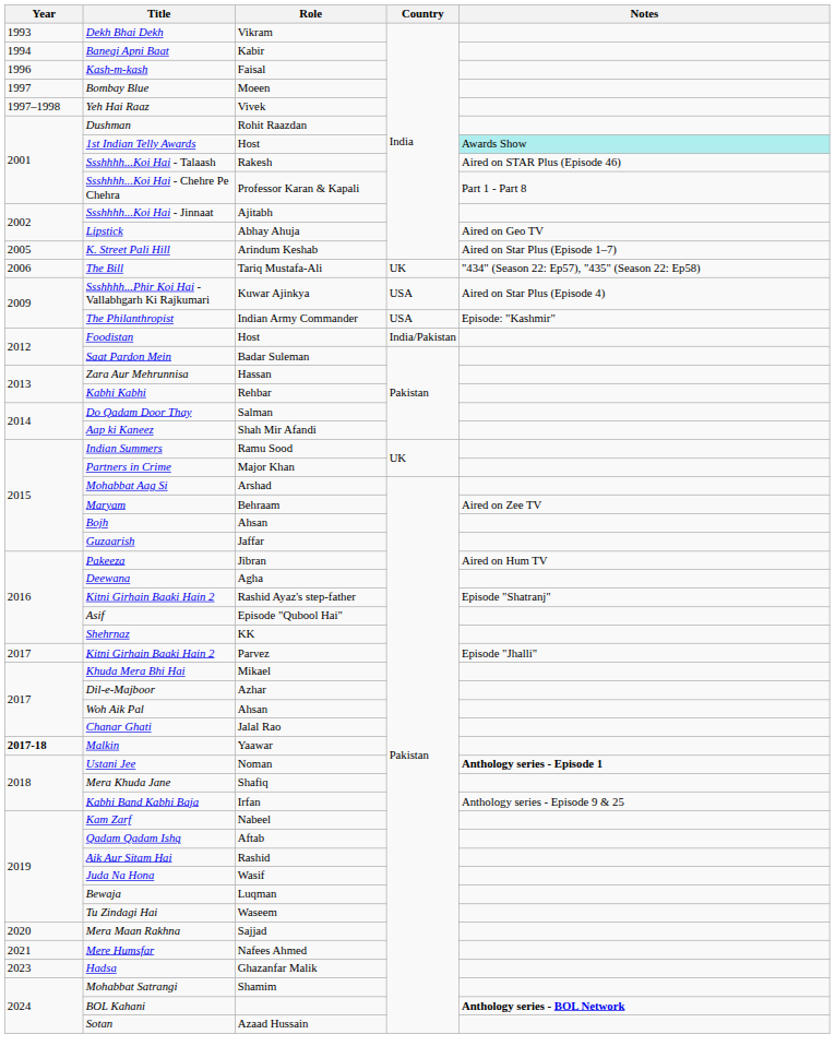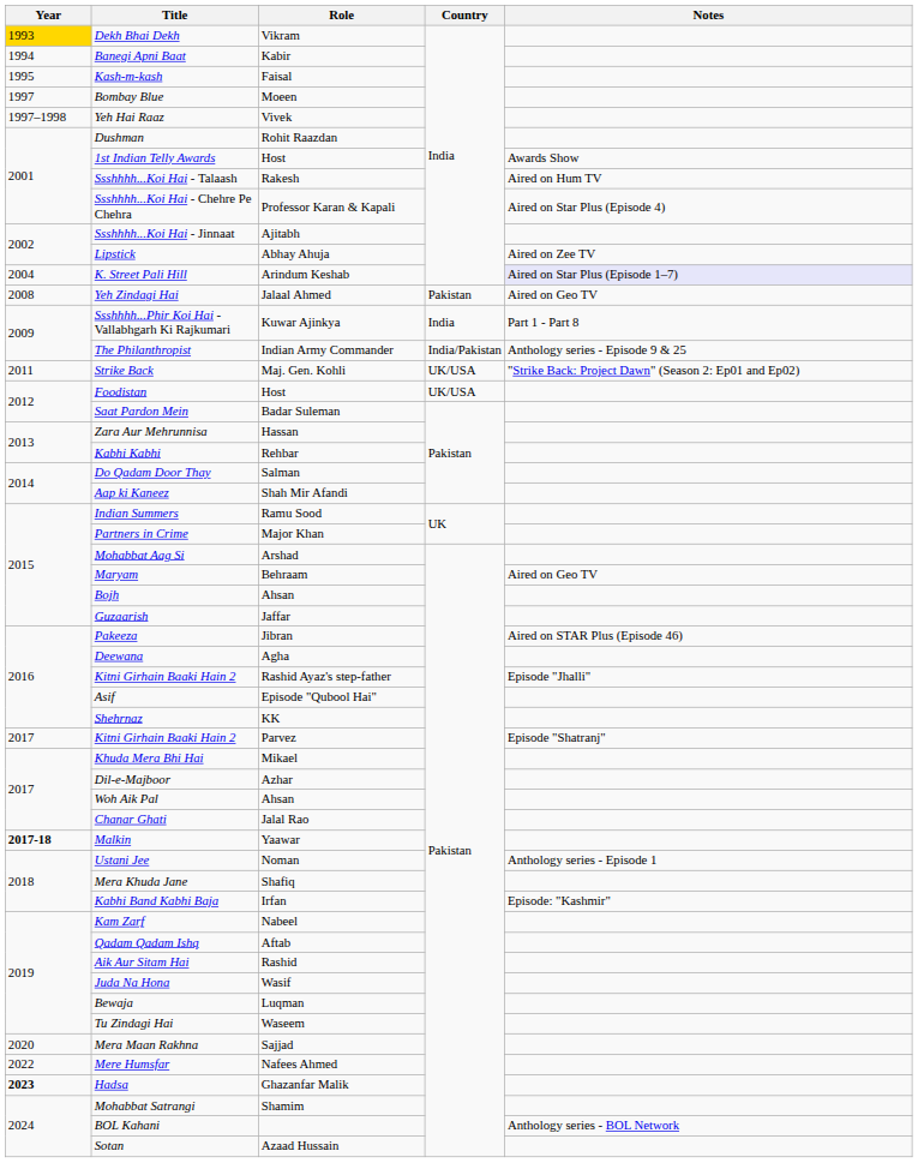 <table class="wikitable sortable">
 <tr>
 <th style="width:100px;">Year</th>
 <th style="width:200px;">Title</th>
 <th style="width:200px;">Role</th>
 <th>Country</th>
 <th class="unsortable" style="width:500px;">Notes</th>
 </tr>
 <tr>
-<td>1993</td>
+<td style="background: gold;">1993</td>
 <td><em><a href='#'>Dekh Bhai Dekh</a></em></td>
 <td>Vikram</td>
 <td rowspan="12">India</td>
 <td></td>
 </tr>
 <tr>
 <td>1994</td>
 <td><em><a href='#'>Banegi Apni Baat</a></em></td>
 <td>Kabir</td>
 <td></td>
 </tr>
 <tr>
-<td>1996</td>
+<td>1995</td>
 <td><em><a href='#'>Kash-m-kash</a></em></td>
 <td>Faisal</td>
 <td></td>
 </tr>
 <tr>
 <td>1997</td>
 <td><em>Bombay Blue</em></td>
 <td>Moeen</td>
 <td></td>
 </tr>
 <tr>
 <td>1997–1998</td>
 <td><em>Yeh Hai Raaz</em></td>
 <td>Vivek</td>
 <td></td>
 </tr>
 <tr>
 <td rowspan=4>2001</td>
 <td><em>Dushman</em></td>
 <td>Rohit Raazdan</td>
 <td></td>
 </tr>
 <tr>
 <td><em><a href='#'>1st Indian Telly Awards</a></em></td>
 <td>Host</td>
-<td style="background: paleturquoise;">Awards Show</td>
+<td>Awards Show</td>
 </tr>
 <tr>
 <td><em><a href='#'>Ssshhhh...Koi Hai</a></em> - Talaash</td>
 <td>Rakesh</td>
-<td>Aired on STAR Plus (Episode 46)</td>
+<td>Aired on Hum TV</td>
 </tr>
 <tr>
 <td><em><a href='#'>Ssshhhh...Koi Hai</a></em> - Chehre Pe Chehra</td>
 <td>Professor Karan & Kapali</td>
-<td>Part 1 - Part 8</td>
+<td>Aired on Star Plus (Episode 4)</td>
 </tr>
 <tr>
 <td rowspan=2>2002</td>
 <td><em><a href='#'>Ssshhhh...Koi Hai</a></em> - Jinnaat</td>
 <td>Ajitabh</td>
 <td></td>
 </tr>
 <tr>
 <td><em><a href='#'>Lipstick</a></em></td>
 <td>Abhay Ahuja</td>
-<td>Aired on Geo TV</td>
+<td>Aired on Zee TV</td>
 </tr>
 <tr>
-<td>2005</td>
+<td>2004</td>
 <td><em><a href='#'>K. Street Pali Hill</a></em></td>
 <td>Arindum Keshab</td>
-<td>Aired on Star Plus (Episode 1–7)</td>
+<td style="background: lavender;">Aired on Star Plus (Episode 1–7)</td>
 </tr>
 <tr>
-<td>2006</td>
-<td><em><a href='#'>The Bill</a></em></td>
-<td>Tariq Mustafa-Ali</td>
-<td>UK</td>
-<td>"434" (Season 22: Ep57), "435" (Season 22: Ep58)</td>
+<td>2008</td>
+<td><em><a href='#'>Yeh Zindagi Hai</a></em></td>
+<td>Jalaal Ahmed</td>
+<td>Pakistan</td>
+<td>Aired on Geo TV</td>
 </tr>
 <tr>
 <td rowspan=2>2009</td>
 <td><em><a href='#'>Ssshhhh...Phir Koi Hai</a></em> - Vallabhgarh Ki Rajkumari</td>
 <td>Kuwar Ajinkya</td>
-<td>USA</td>
-<td>Aired on Star Plus (Episode 4)</td>
+<td>India</td>
+<td>Part 1 - Part 8</td>
 </tr>
 <tr>
 <td><em><a href='#'>The Philanthropist</a></em></td>
 <td>Indian Army Commander</td>
-<td>USA</td>
-<td>Episode: "Kashmir"</td>
+<td>India/Pakistan</td>
+<td>Anthology series - Episode 9 & 25</td>
+</tr>
+<tr>
+<td>2011</td>
+<td><em><a href='#'>Strike Back</a></em></td>
+<td>Maj. Gen. Kohli</td>
+<td>UK/USA</td>
+<td>"<a href='#'>Strike Back: Project Dawn</a>" (Season 2: Ep01 and Ep02)</td>
 </tr>
 <tr>
 <td rowspan=2>2012</td>
 <td><em><a href='#'>Foodistan</a></em></td>
 <td>Host</td>
-<td>India/Pakistan</td>
+<td>UK/USA</td>
 <td></td>
 </tr>
 <tr>
 <td><em><a href='#'>Saat Pardon Mein</a></em></td>
 <td>Badar Suleman</td>
 <td rowspan="5">Pakistan</td>
 <td></td>
 </tr>
 <tr>
 <td rowspan=2>2013</td>
 <td><em>Zara Aur Mehrunnisa</em></td>
 <td>Hassan</td>
 <td></td>
 </tr>
 <tr>
 <td><em><a href='#'>Kabhi Kabhi</a></em></td>
 <td>Rehbar</td>
 <td></td>
 </tr>
 <tr>
 <td rowspan=2>2014</td>
 <td><em><a href='#'>Do Qadam Door Thay</a></em></td>
 <td>Salman</td>
 <td></td>
 </tr>
 <tr>
 <td><em><a href='#'>Aap ki Kaneez</a></em></td>
 <td>Shah Mir Afandi</td>
 <td></td>
 </tr>
 <tr>
 <td rowspan=6>2015</td>
 <td><em><a href='#'>Indian Summers</a></em></td>
 <td>Ramu Sood</td>
 <td rowspan="2">UK</td>
 <td></td>
 </tr>
 <tr>
 <td><em><a href='#'>Partners in Crime</a></em></td>
 <td>Major Khan</td>
 <td></td>
 </tr>
 <tr>
 <td><em><a href='#'>Mohabbat Aag Si</a></em></td>
 <td>Arshad</td>
 <td rowspan="30">Pakistan</td>
 <td></td>
 </tr>
 <tr>
 <td><em><a href='#'>Maryam</a></em></td>
 <td>Behraam</td>
-<td>Aired on Zee TV</td>
+<td>Aired on Geo TV</td>
 </tr>
 <tr>
 <td><em><a href='#'>Bojh</a></em></td>
 <td>Ahsan</td>
 <td></td>
 </tr>
 <tr>
 <td><em><a href='#'>Guzaarish</a></em></td>
 <td>Jaffar</td>
 <td></td>
 </tr>
 <tr>
 <td rowspan=5>2016</td>
 <td><em><a href='#'>Pakeeza</a></em></td>
 <td>Jibran</td>
-<td>Aired on Hum TV</td>
+<td>Aired on STAR Plus (Episode 46)</td>
 </tr>
 <tr>
 <td><em><a href='#'>Deewana</a></em></td>
 <td>Agha</td>
 <td></td>
 </tr>
 <tr>
 <td><em><a href='#'>Kitni Girhain Baaki Hain 2</a></em></td>
 <td>Rashid Ayaz's step-father</td>
-<td>Episode "Shatranj"</td>
+<td>Episode "Jhalli"</td>
 </tr>
 <tr>
 <td><em>Asif</em></td>
 <td>Episode "Qubool Hai"</td>
 </tr>
 <tr>
 <td><em><a href='#'>Shehrnaz</a></em></td>
 <td>KK</td>
 <td></td>
 </tr>
 <tr>
 <td>2017</td>
 <td><em><a href='#'>Kitni Girhain Baaki Hain 2</a></em></td>
 <td>Parvez</td>
-<td>Episode "Jhalli"</td>
+<td>Episode "Shatranj"</td>
 </tr>
 <tr>
 <td rowspan=4>2017</td>
 <td><em><a href='#'>Khuda Mera Bhi Hai</a></em></td>
 <td>Mikael</td>
 <td></td>
 </tr>
 <tr>
 <td><em>Dil-e-Majboor</em></td>
 <td>Azhar</td>
 <td></td>
 </tr>
 <tr>
 <td><em>Woh Aik Pal</em></td>
 <td>Ahsan</td>
 <td></td>
 </tr>
 <tr>
 <td><em><a href='#'>Chanar Ghati</a></em></td>
 <td>Jalal Rao</td>
 <td></td>
 </tr>
 <tr>
 <td><strong>2017-18</strong></td>
 <td><em><a href='#'>Malkin</a></em></td>
 <td>Yaawar</td>
 <td></td>
 </tr>
 <tr>
 <td rowspan=3>2018</td>
 <td><em><a href='#'>Ustani Jee</a></em></td>
 <td>Noman</td>
-<td><strong>Anthology series - Episode 1</strong></td>
+<td>Anthology series - Episode 1</td>
 </tr>
 <tr>
 <td><em>Mera Khuda Jane</em></td>
 <td>Shafiq</td>
 <td></td>
 </tr>
 <tr>
 <td><em><a href='#'>Kabhi Band Kabhi Baja</a></em></td>
 <td>Irfan</td>
-<td>Anthology series - Episode 9 & 25</td>
+<td>Episode: "Kashmir"</td>
 </tr>
 <tr>
 <td rowspan="6">2019</td>
 <td><em><a href='#'>Kam Zarf</a></em></td>
 <td>Nabeel</td>
 <td></td>
 </tr>
 <tr>
 <td><em><a href='#'>Qadam Qadam Ishq</a></em></td>
 <td>Aftab</td>
 <td></td>
 </tr>
 <tr>
 <td><em><a href='#'>Aik Aur Sitam Hai</a></em></td>
 <td>Rashid</td>
 <td></td>
 </tr>
 <tr>
 <td><em><a href='#'>Juda Na Hona</a></em></td>
 <td>Wasif</td>
 <td></td>
 </tr>
 <tr>
 <td><em>Bewaja</em></td>
 <td>Luqman</td>
 <td></td>
 </tr>
 <tr>
 <td><em>Tu Zindagi Hai</em></td>
 <td>Waseem</td>
 <td></td>
 </tr>
 <tr>
 <td>2020</td>
 <td><em>Mera Maan Rakhna</em></td>
 <td>Sajjad</td>
 <td></td>
 </tr>
 <tr>
-<td>2021</td>
+<td>2022</td>
 <td><em><a href='#'>Mere Humsfar</a></em></td>
 <td>Nafees Ahmed</td>
 <td></td>
 </tr>
 <tr>
-<td>2023</td>
+<td><strong>2023</strong></td>
 <td><em><a href='#'>Hadsa</a></em></td>
 <td>Ghazanfar Malik</td>
 <td></td>
 </tr>
 <tr>
 <td rowspan="3">2024</td>
 <td><em>Mohabbat Satrangi</em></td>
 <td>Shamim</td>
 <td></td>
 </tr>
 <tr>
 <td><em>BOL Kahani</em></td>
 <td></td>
-<td><strong>Anthology series - <a href='#'>BOL Network</a></strong></td>
+<td>Anthology series - <a href='#'>BOL Network</a></td>
 </tr>
 <tr>
 <td><em>Sotan</em></td>
 <td>Azaad Hussain</td>
 <td></td>
 </tr>
 </table>
